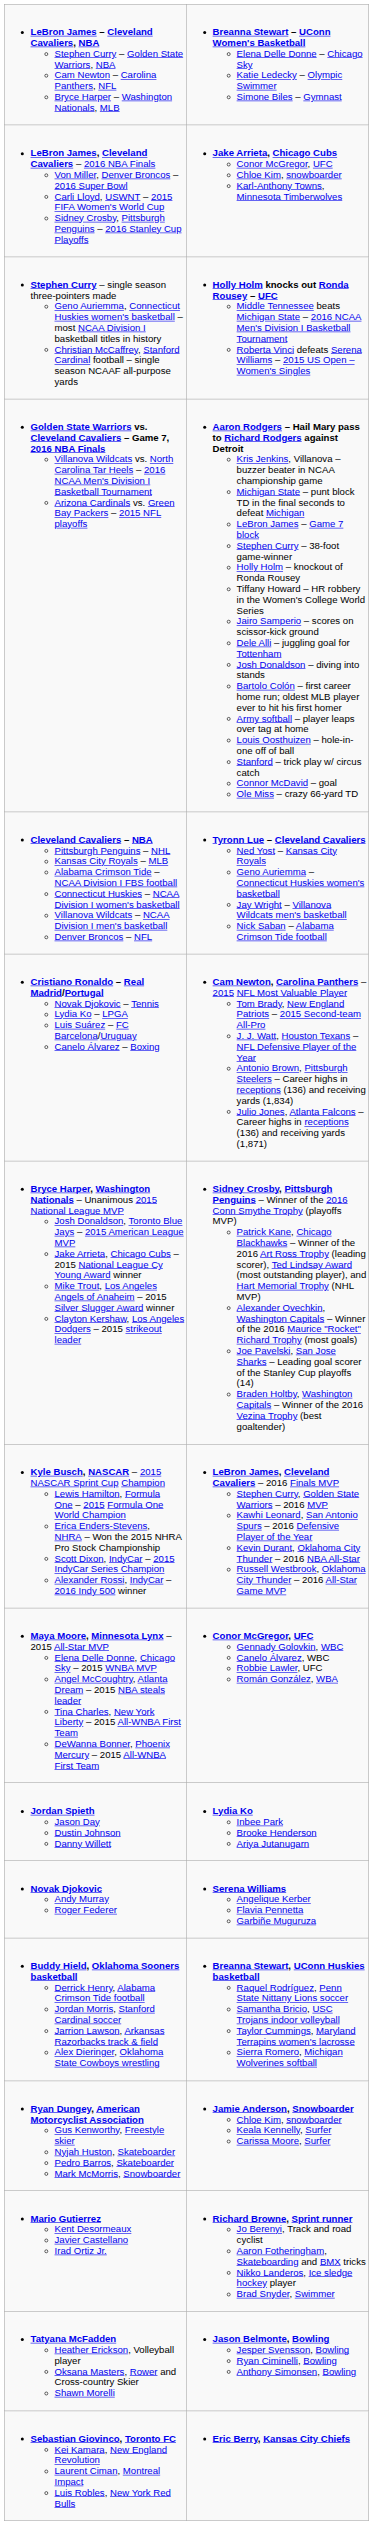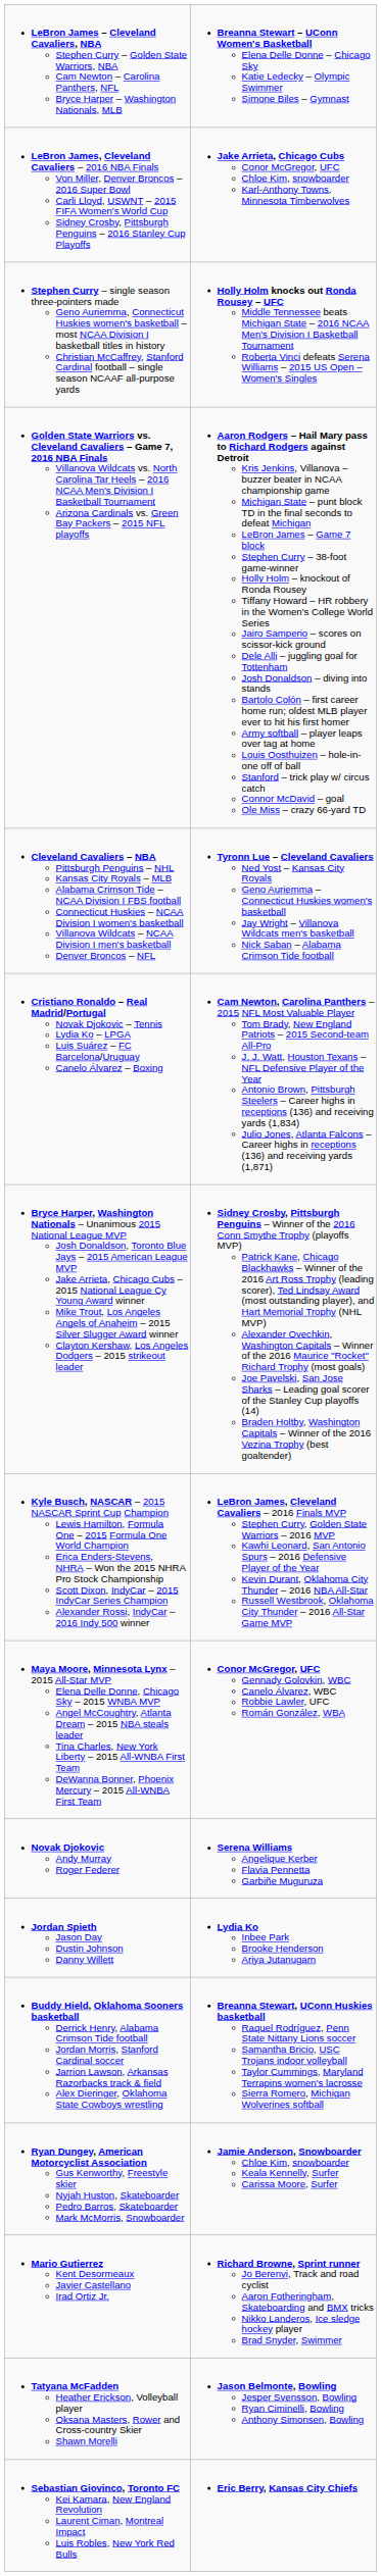 <table class=wikitable>
 <tr>
 <td valign="top" width="50%"><br><ul><li><strong><a href='#'>LeBron James</a> – <a href='#'>Cleveland Cavaliers</a>, <a href='#'>NBA</a></strong><ul><li><a href='#'>Stephen Curry</a> – <a href='#'>Golden State Warriors</a>, <a href='#'>NBA</a></li><li><a href='#'>Cam Newton</a> – <a href='#'>Carolina Panthers</a>, <a href='#'>NFL</a></li><li><a href='#'>Bryce Harper</a> – <a href='#'>Washington Nationals</a>, <a href='#'>MLB</a></li></ul></li></ul></td>
 <td valign="top" width="50%"><br><ul><li><strong><a href='#'>Breanna Stewart</a> – <a href='#'>UConn Women's Basketball</a></strong><ul><li><a href='#'>Elena Delle Donne</a> – <a href='#'>Chicago Sky</a></li><li><a href='#'>Katie Ledecky</a> – <a href='#'>Olympic Swimmer</a></li><li><a href='#'>Simone Biles</a> – <a href='#'>Gymnast</a></li></ul></li></ul></td>
 </tr>
 <tr>
 <td valign="top" width="50%"><br><ul><li><strong><a href='#'>LeBron James</a>, <a href='#'>Cleveland Cavaliers</a></strong> – <a href='#'>2016 NBA Finals</a><ul><li><a href='#'>Von Miller</a>, <a href='#'>Denver Broncos</a> – <a href='#'>2016 Super Bowl</a></li><li><a href='#'>Carli Lloyd</a>, <a href='#'>USWNT</a> – <a href='#'>2015 FIFA Women's World Cup</a></li><li><a href='#'>Sidney Crosby</a>, <a href='#'>Pittsburgh Penguins</a> – <a href='#'>2016 Stanley Cup Playoffs</a></li></ul></li></ul></td>
 <td valign="top" width="50%"><br><ul><li><strong><a href='#'>Jake Arrieta</a>, <a href='#'>Chicago Cubs</a></strong><ul><li><a href='#'>Conor McGregor</a>, <a href='#'>UFC</a></li><li><a href='#'>Chloe Kim</a>, <a href='#'>snowboarder</a></li><li><a href='#'>Karl-Anthony Towns</a>, <a href='#'>Minnesota Timberwolves</a></li></ul></li></ul></td>
 </tr>
 <tr>
 <td valign="top" width="50%"><br><ul><li><strong><a href='#'>Stephen Curry</a></strong> – single season three-pointers made<ul><li><a href='#'>Geno Auriemma</a>, <a href='#'>Connecticut Huskies women's basketball</a> – most <a href='#'>NCAA Division I</a> basketball titles in history</li><li><a href='#'>Christian McCaffrey</a>, <a href='#'>Stanford Cardinal</a> football – single season NCAAF all-purpose yards</li></ul></li></ul></td>
 <td valign="top" width="50%"><br><ul><li><strong><a href='#'>Holly Holm</a> knocks out <a href='#'>Ronda Rousey</a> – <a href='#'>UFC</a></strong><ul><li><a href='#'>Middle Tennessee</a> beats <a href='#'>Michigan State</a> – <a href='#'>2016 NCAA Men's Division I Basketball Tournament</a></li><li><a href='#'>Roberta Vinci</a> defeats <a href='#'>Serena Williams</a> – <a href='#'>2015 US Open – Women's Singles</a></li></ul></li></ul></td>
 </tr>
 <tr>
 <td valign="top" width="50%"><br><ul><li><strong><a href='#'>Golden State Warriors</a> vs. <a href='#'>Cleveland Cavaliers</a> – Game 7, <a href='#'>2016 NBA Finals</a></strong><ul><li><a href='#'>Villanova Wildcats</a> vs. <a href='#'>North Carolina Tar Heels</a> – <a href='#'>2016 NCAA Men's Division I Basketball Tournament</a></li><li><a href='#'>Arizona Cardinals</a> vs. <a href='#'>Green Bay Packers</a> – <a href='#'>2015 NFL playoffs</a></li></ul></li></ul></td>
 <td valign="top" width="50%"><br><ul><li><strong><a href='#'>Aaron Rodgers</a> – Hail Mary pass to <a href='#'>Richard Rodgers</a> against Detroit</strong><ul><li><a href='#'>Kris Jenkins</a>, Villanova – buzzer beater in NCAA championship game</li><li><a href='#'>Michigan State</a> – punt block TD in the final seconds to defeat <a href='#'>Michigan</a></li><li><a href='#'>LeBron James</a> – <a href='#'>Game 7 block</a></li><li><a href='#'>Stephen Curry</a> – 38-foot game-winner</li><li><a href='#'>Holly Holm</a> – knockout of Ronda Rousey</li><li>Tiffany Howard – HR robbery in the Women's College World Series</li><li><a href='#'>Jairo Samperio</a> – scores on scissor-kick ground</li><li><a href='#'>Dele Alli</a> – juggling goal for <a href='#'>Tottenham</a></li><li><a href='#'>Josh Donaldson</a> – diving into stands</li><li><a href='#'>Bartolo Colón</a> – first career home run; oldest MLB player ever to hit his first homer</li><li><a href='#'>Army softball</a> – player leaps over tag at home</li><li><a href='#'>Louis Oosthuizen</a> – hole-in-one off of ball</li><li><a href='#'>Stanford</a> – trick play w/ circus catch</li><li><a href='#'>Connor McDavid</a> – goal</li><li><a href='#'>Ole Miss</a> – crazy 66-yard TD</li></ul></li></ul></td>
 </tr>
 <tr>
 <td valign="top" width="50%"><br><ul><li><strong><a href='#'>Cleveland Cavaliers</a> – <a href='#'>NBA</a></strong><ul><li><a href='#'>Pittsburgh Penguins</a> – <a href='#'>NHL</a></li><li><a href='#'>Kansas City Royals</a> – <a href='#'>MLB</a></li><li><a href='#'>Alabama Crimson Tide</a> – <a href='#'>NCAA Division I FBS football</a></li><li><a href='#'>Connecticut Huskies</a> – <a href='#'>NCAA Division I women's basketball</a></li><li><a href='#'>Villanova Wildcats</a> – <a href='#'>NCAA Division I men's basketball</a></li><li><a href='#'>Denver Broncos</a> – <a href='#'>NFL</a></li></ul></li></ul></td>
 <td valign="top" width="50%"><br><ul><li><strong><a href='#'>Tyronn Lue</a> – <a href='#'>Cleveland Cavaliers</a></strong><ul><li><a href='#'>Ned Yost</a> – <a href='#'>Kansas City Royals</a></li><li><a href='#'>Geno Auriemma</a> – <a href='#'>Connecticut Huskies women's basketball</a></li><li><a href='#'>Jay Wright</a> – <a href='#'>Villanova Wildcats men's basketball</a></li><li><a href='#'>Nick Saban</a> – <a href='#'>Alabama Crimson Tide football</a></li></ul></li></ul></td>
 </tr>
 <tr>
 <td valign="top" width="50%"><br><ul><li><strong><a href='#'>Cristiano Ronaldo</a> – <a href='#'>Real Madrid</a>/<a href='#'>Portugal</a></strong><ul><li><a href='#'>Novak Djokovic</a> – <a href='#'>Tennis</a></li><li><a href='#'>Lydia Ko</a> – <a href='#'>LPGA</a></li><li><a href='#'>Luis Suárez</a> – <a href='#'>FC Barcelona</a>/<a href='#'>Uruguay</a></li><li><a href='#'>Canelo Álvarez</a> – <a href='#'>Boxing</a></li></ul></li></ul></td>
 <td valign="top" width="50%"><br><ul><li><strong><a href='#'>Cam Newton</a>, <a href='#'>Carolina Panthers</a></strong> – <a href='#'>2015</a> <a href='#'>NFL Most Valuable Player</a><ul><li><a href='#'>Tom Brady</a>, <a href='#'>New England Patriots</a> – <a href='#'>2015 Second-team All-Pro</a></li><li><a href='#'>J. J. Watt</a>, <a href='#'>Houston Texans</a> – <a href='#'>NFL Defensive Player of the Year</a></li><li><a href='#'>Antonio Brown</a>, <a href='#'>Pittsburgh Steelers</a> – Career highs in <a href='#'>receptions</a> (136) and receiving yards (1,834)</li><li><a href='#'>Julio Jones</a>, <a href='#'>Atlanta Falcons</a> – Career highs in <a href='#'>receptions</a> (136) and receiving yards (1,871)</li></ul></li></ul></td>
 </tr>
 <tr>
 <td valign="top" width="50%"><br><ul><li><strong><a href='#'>Bryce Harper</a>, <a href='#'>Washington Nationals</a></strong> – Unanimous <a href='#'>2015 National League MVP</a><ul><li><a href='#'>Josh Donaldson</a>, <a href='#'>Toronto Blue Jays</a> – <a href='#'>2015 American League MVP</a></li><li><a href='#'>Jake Arrieta</a>, <a href='#'>Chicago Cubs</a> – 2015 <a href='#'>National League Cy Young Award</a> winner</li><li><a href='#'>Mike Trout</a>, <a href='#'>Los Angeles Angels of Anaheim</a> – 2015 <a href='#'>Silver Slugger Award</a> winner</li><li><a href='#'>Clayton Kershaw</a>, <a href='#'>Los Angeles Dodgers</a> – 2015 <a href='#'>strikeout leader</a></li></ul></li></ul></td>
 <td valign="top" width="50%"><br><ul><li><strong><a href='#'>Sidney Crosby</a>, <a href='#'>Pittsburgh Penguins</a></strong> – Winner of the <a href='#'>2016</a> <a href='#'>Conn Smythe Trophy</a> (playoffs MVP)<ul><li><a href='#'>Patrick Kane</a>, <a href='#'>Chicago Blackhawks</a> – Winner of the 2016 <a href='#'>Art Ross Trophy</a> (leading scorer), <a href='#'>Ted Lindsay Award</a> (most outstanding player), and <a href='#'>Hart Memorial Trophy</a> (NHL MVP)</li><li><a href='#'>Alexander Ovechkin</a>, <a href='#'>Washington Capitals</a> – Winner of the 2016 <a href='#'>Maurice "Rocket" Richard Trophy</a> (most goals)</li><li><a href='#'>Joe Pavelski</a>, <a href='#'>San Jose Sharks</a> – Leading goal scorer of the Stanley Cup playoffs (14)</li><li><a href='#'>Braden Holtby</a>, <a href='#'>Washington Capitals</a> – Winner of the 2016 <a href='#'>Vezina Trophy</a> (best goaltender)</li></ul></li></ul></td>
 </tr>
 <tr>
 <td valign="top" width="50%"><br><ul><li><strong><a href='#'>Kyle Busch</a>, <a href='#'>NASCAR</a></strong> – <a href='#'>2015</a> <a href='#'>NASCAR Sprint Cup</a> <a href='#'>Champion</a><ul><li><a href='#'>Lewis Hamilton</a>, <a href='#'>Formula One</a> – <a href='#'>2015</a> <a href='#'>Formula One World Champion</a></li><li><a href='#'>Erica Enders-Stevens</a>, <a href='#'>NHRA</a> – Won the 2015 NHRA Pro Stock Championship</li><li><a href='#'>Scott Dixon</a>, <a href='#'>IndyCar</a> – <a href='#'>2015</a> <a href='#'>IndyCar Series Champion</a></li><li><a href='#'>Alexander Rossi</a>, <a href='#'>IndyCar</a> – <a href='#'>2016 Indy 500</a> winner</li></ul></li></ul></td>
 <td valign="top" width="50%"><br><ul><li><strong><a href='#'>LeBron James</a>, <a href='#'>Cleveland Cavaliers</a></strong> – 2016 <a href='#'>Finals MVP</a><ul><li><a href='#'>Stephen Curry</a>, <a href='#'>Golden State Warriors</a> – 2016 <a href='#'>MVP</a></li><li><a href='#'>Kawhi Leonard</a>, <a href='#'>San Antonio Spurs</a> – 2016 <a href='#'>Defensive Player of the Year</a></li><li><a href='#'>Kevin Durant</a>, <a href='#'>Oklahoma City Thunder</a> – 2016 <a href='#'>NBA All-Star</a></li><li><a href='#'>Russell Westbrook</a>, <a href='#'>Oklahoma City Thunder</a> – 2016 <a href='#'>All-Star Game MVP</a></li></ul></li></ul></td>
 </tr>
 <tr>
 <td valign="top" width="50%"><br><ul><li><strong><a href='#'>Maya Moore</a>, <a href='#'>Minnesota Lynx</a></strong> – 2015 <a href='#'>All-Star MVP</a><ul><li><a href='#'>Elena Delle Donne</a>, <a href='#'>Chicago Sky</a> – 2015 <a href='#'>WNBA MVP</a></li><li><a href='#'>Angel McCoughtry</a>, <a href='#'>Atlanta Dream</a> – 2015 <a href='#'>NBA steals leader</a></li><li><a href='#'>Tina Charles</a>, <a href='#'>New York Liberty</a> – 2015 <a href='#'>All-WNBA First Team</a></li><li><a href='#'>DeWanna Bonner</a>, <a href='#'>Phoenix Mercury</a> – 2015 <a href='#'>All-WNBA First Team</a></li></ul></li></ul></td>
 <td valign="top" width="50%"><br><ul><li><strong><a href='#'>Conor McGregor</a>, <a href='#'>UFC</a></strong><ul><li><a href='#'>Gennady Golovkin</a>, <a href='#'>WBC</a></li><li><a href='#'>Canelo Álvarez</a>, WBC</li><li><a href='#'>Robbie Lawler</a>, UFC</li><li><a href='#'>Román González</a>, <a href='#'>WBA</a></li></ul></li></ul></td>
 </tr>
 <tr>
+<td valign="top" width="50%"><br><ul><li><strong><a href='#'>Novak Djokovic</a></strong><ul><li><a href='#'>Andy Murray</a></li><li><a href='#'>Roger Federer</a></li></ul></li></ul></td>
+<td valign="top" width="50%"><br><ul><li><strong><a href='#'>Serena Williams</a></strong><ul><li><a href='#'>Angelique Kerber</a></li><li><a href='#'>Flavia Pennetta</a></li><li><a href='#'>Garbiñe Muguruza</a></li></ul></li></ul></td>
+</tr>
+<tr>
 <td valign="top" width="50%"><br><ul><li><strong><a href='#'>Jordan Spieth</a></strong><ul><li><a href='#'>Jason Day</a></li><li><a href='#'>Dustin Johnson</a></li><li><a href='#'>Danny Willett</a></li></ul></li></ul></td>
 <td valign="top" width="50%"><br><ul><li><strong><a href='#'>Lydia Ko</a></strong><ul><li><a href='#'>Inbee Park</a></li><li><a href='#'>Brooke Henderson</a></li><li><a href='#'>Ariya Jutanugarn</a></li></ul></li></ul></td>
-</tr>
-<tr>
-<td valign="top" width="50%"><br><ul><li><strong><a href='#'>Novak Djokovic</a></strong><ul><li><a href='#'>Andy Murray</a></li><li><a href='#'>Roger Federer</a></li></ul></li></ul></td>
-<td valign="top" width="50%"><br><ul><li><strong><a href='#'>Serena Williams</a></strong><ul><li><a href='#'>Angelique Kerber</a></li><li><a href='#'>Flavia Pennetta</a></li><li><a href='#'>Garbiñe Muguruza</a></li></ul></li></ul></td>
 </tr>
 <tr>
 <td valign="top" width="50%"><br><ul><li><strong><a href='#'>Buddy Hield</a>, <a href='#'>Oklahoma Sooners basketball</a></strong><ul><li><a href='#'>Derrick Henry</a>, <a href='#'>Alabama Crimson Tide football</a></li><li><a href='#'>Jordan Morris</a>, <a href='#'>Stanford Cardinal soccer</a></li><li><a href='#'>Jarrion Lawson</a>, <a href='#'>Arkansas Razorbacks track & field</a></li><li><a href='#'>Alex Dieringer</a>, <a href='#'>Oklahoma State Cowboys wrestling</a></li></ul></li></ul></td>
 <td valign="top" width="50%"><br><ul><li><strong><a href='#'>Breanna Stewart</a>, <a href='#'>UConn Huskies basketball</a></strong><ul><li><a href='#'>Raquel Rodríguez</a>, <a href='#'>Penn State Nittany Lions soccer</a></li><li><a href='#'>Samantha Bricio</a>, <a href='#'>USC Trojans indoor volleyball</a></li><li><a href='#'>Taylor Cummings</a>, <a href='#'>Maryland Terrapins women's lacrosse</a></li><li><a href='#'>Sierra Romero</a>, <a href='#'>Michigan Wolverines softball</a></li></ul></li></ul></td>
 </tr>
 <tr>
 <td valign="top" width="50%"><br><ul><li><strong><a href='#'>Ryan Dungey</a>, <a href='#'>American Motorcyclist Association</a></strong><ul><li><a href='#'>Gus Kenworthy</a>, <a href='#'>Freestyle skier</a></li><li><a href='#'>Nyjah Huston</a>, <a href='#'>Skateboarder</a></li><li><a href='#'>Pedro Barros</a>, <a href='#'>Skateboarder</a></li><li><a href='#'>Mark McMorris</a>, <a href='#'>Snowboarder</a></li></ul></li></ul></td>
 <td valign="top" width="50%"><br><ul><li><strong><a href='#'>Jamie Anderson</a>, <a href='#'>Snowboarder</a></strong><ul><li><a href='#'>Chloe Kim</a>, <a href='#'>snowboarder</a></li><li><a href='#'>Keala Kennelly</a>, <a href='#'>Surfer</a></li><li><a href='#'>Carissa Moore</a>, <a href='#'>Surfer</a></li></ul></li></ul></td>
 </tr>
 <tr>
 <td valign="top" width="50%"><br><ul><li><strong><a href='#'>Mario Gutierrez</a></strong><ul><li><a href='#'>Kent Desormeaux</a></li><li><a href='#'>Javier Castellano</a></li><li><a href='#'>Irad Ortiz Jr.</a></li></ul></li></ul></td>
 <td valign="top" width="50%"><br><ul><li><strong><a href='#'>Richard Browne</a>, <a href='#'>Sprint runner</a></strong><ul><li><a href='#'>Jo Berenyi</a>, Track and road cyclist</li><li><a href='#'>Aaron Fotheringham</a>, <a href='#'>Skateboarding</a> and <a href='#'>BMX</a> tricks</li><li><a href='#'>Nikko Landeros</a>, <a href='#'>Ice sledge hockey</a> player</li><li><a href='#'>Brad Snyder</a>, <a href='#'>Swimmer</a></li></ul></li></ul></td>
 </tr>
 <tr>
 <td valign="top" width="50%"><br><ul><li><strong><a href='#'>Tatyana McFadden</a></strong><ul><li><a href='#'>Heather Erickson</a>, Volleyball player</li><li><a href='#'>Oksana Masters</a>, <a href='#'>Rower</a> and Cross-country Skier</li><li><a href='#'>Shawn Morelli</a></li></ul></li></ul></td>
 <td valign="top" width="50%"><br><ul><li><strong><a href='#'>Jason Belmonte</a>, <a href='#'>Bowling</a></strong><ul><li><a href='#'>Jesper Svensson</a>, <a href='#'>Bowling</a></li><li><a href='#'>Ryan Ciminelli</a>, <a href='#'>Bowling</a></li><li><a href='#'>Anthony Simonsen</a>, <a href='#'>Bowling</a></li></ul></li></ul></td>
 </tr>
 <tr>
 <td valign="top" width="50%"><br><ul><li><strong><a href='#'>Sebastian Giovinco</a>, <a href='#'>Toronto FC</a></strong><ul><li><a href='#'>Kei Kamara</a>, <a href='#'>New England Revolution</a></li><li><a href='#'>Laurent Ciman</a>, <a href='#'>Montreal Impact</a></li><li><a href='#'>Luis Robles</a>, <a href='#'>New York Red Bulls</a></li></ul></li></ul></td>
 <td valign="top" width="50%"><br><ul><li><strong><a href='#'>Eric Berry</a>, <a href='#'>Kansas City Chiefs</a></strong></li></ul></td>
 </tr>
 </table>
